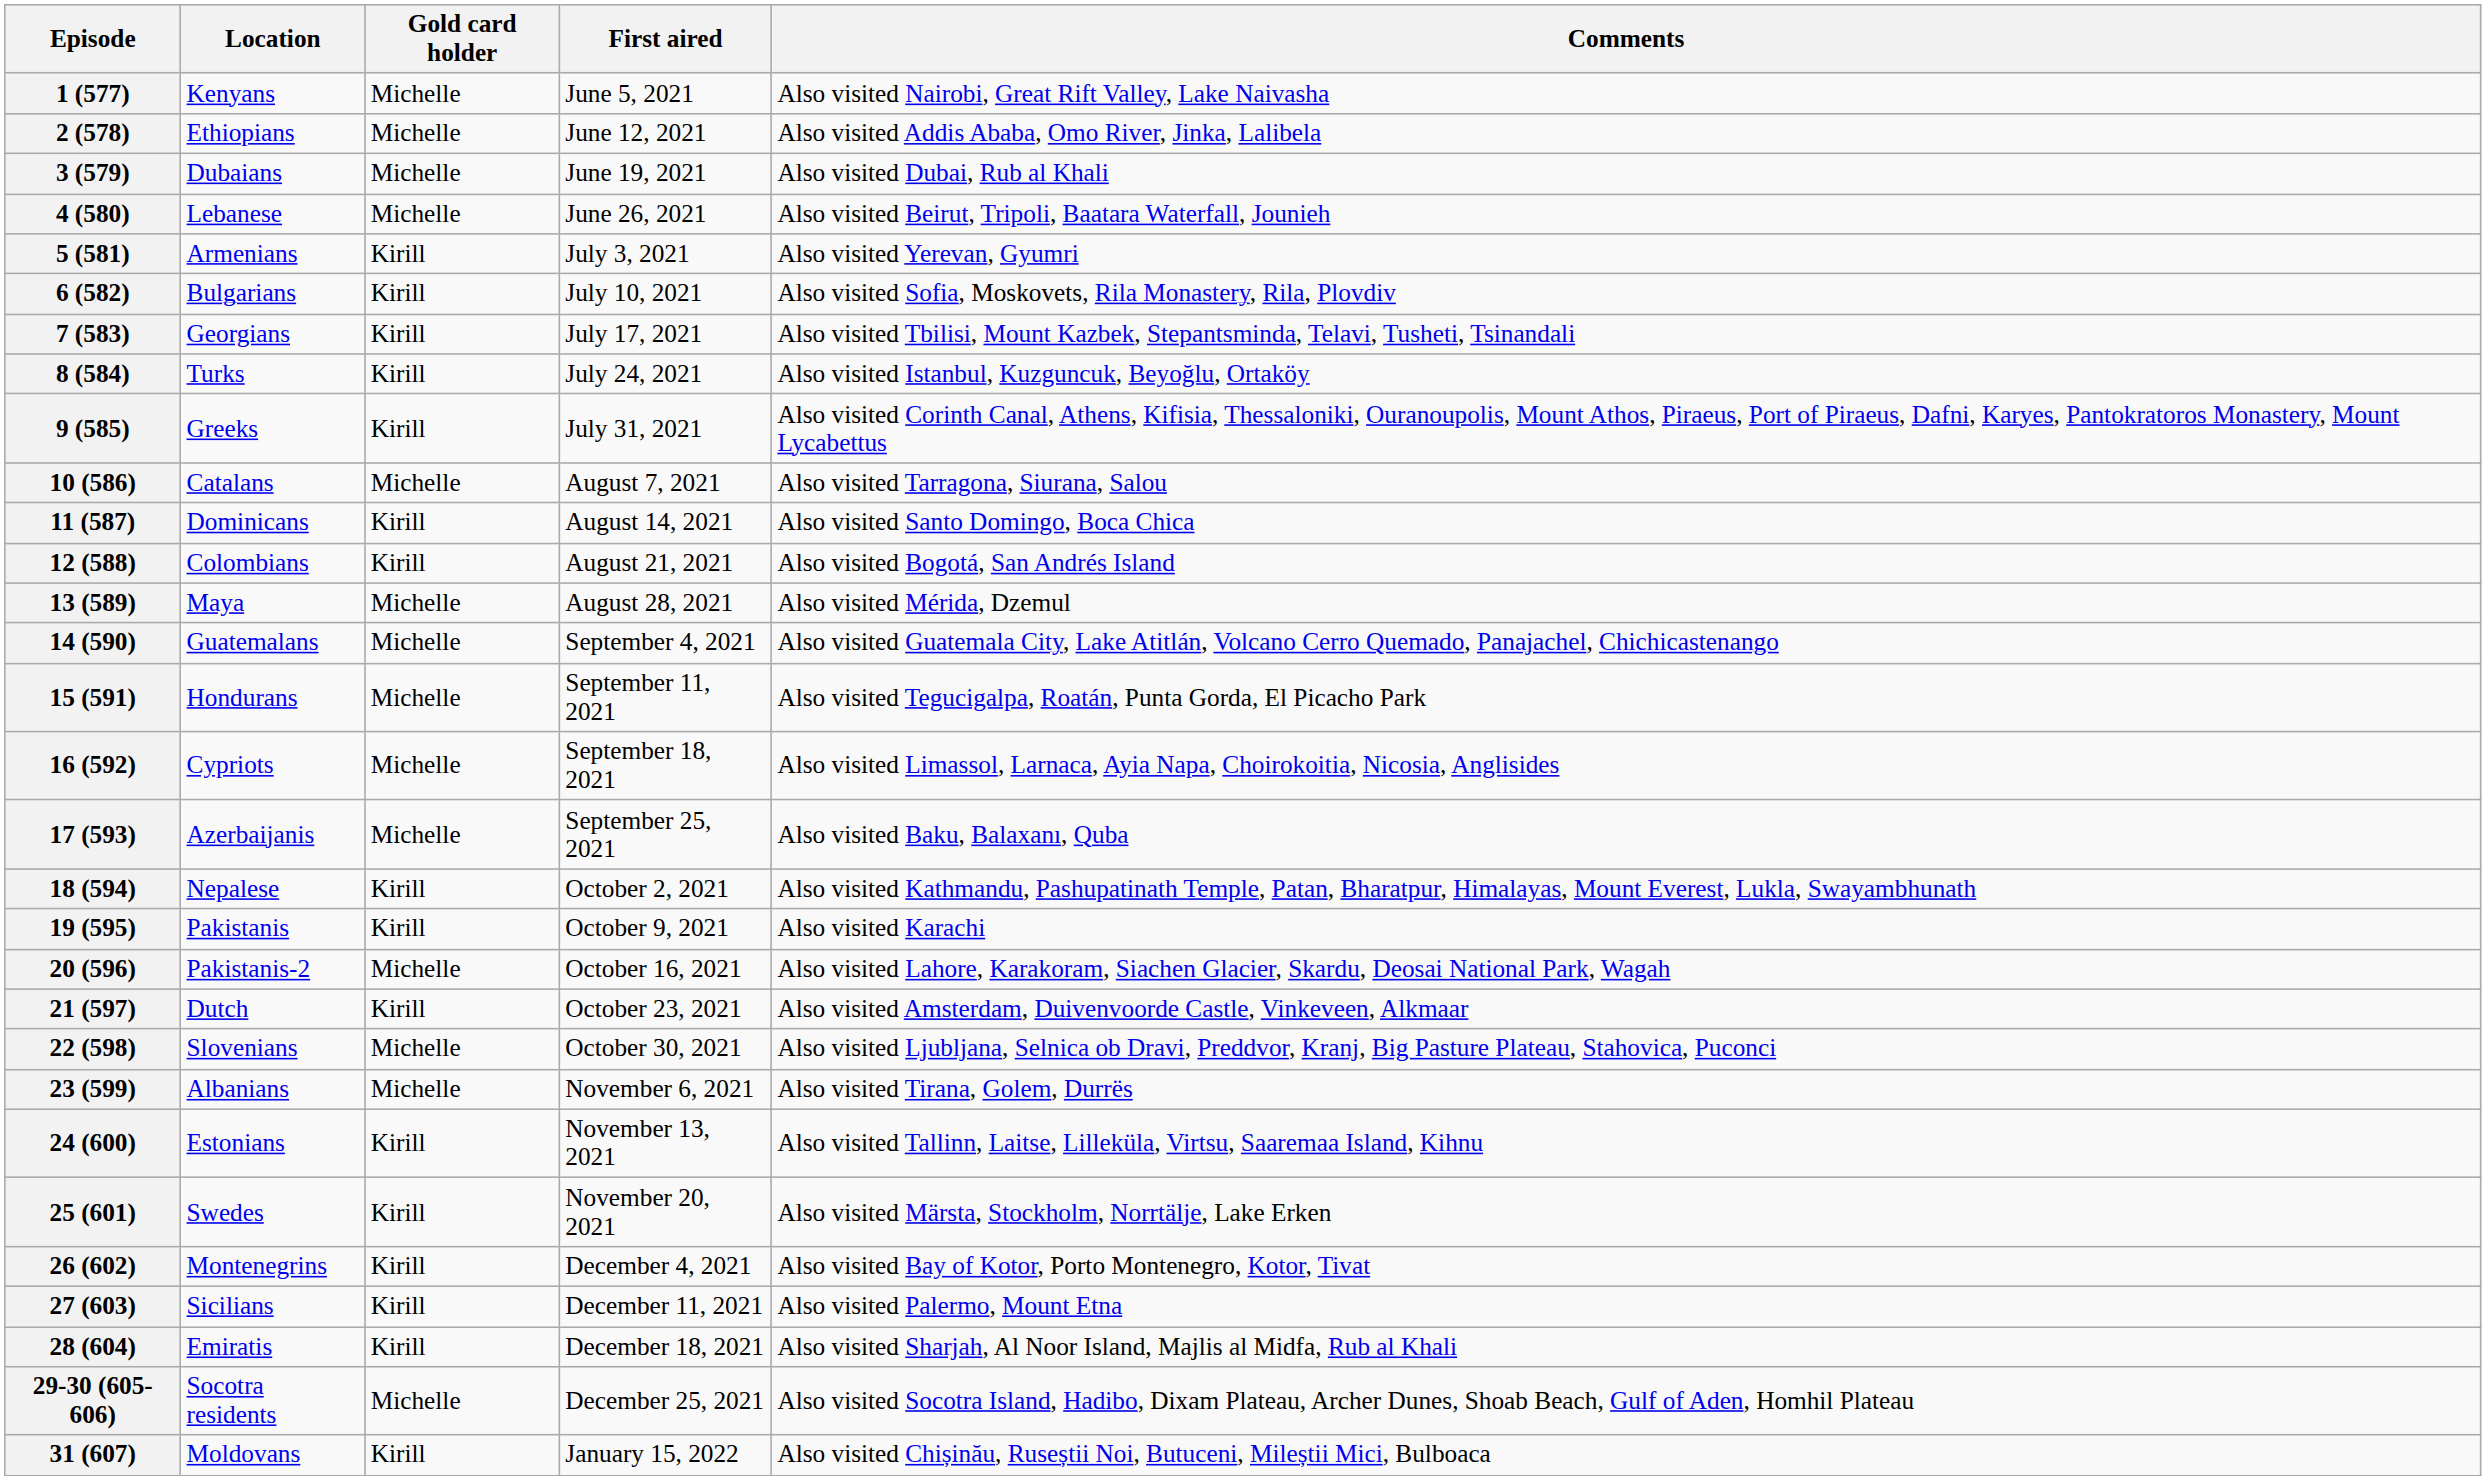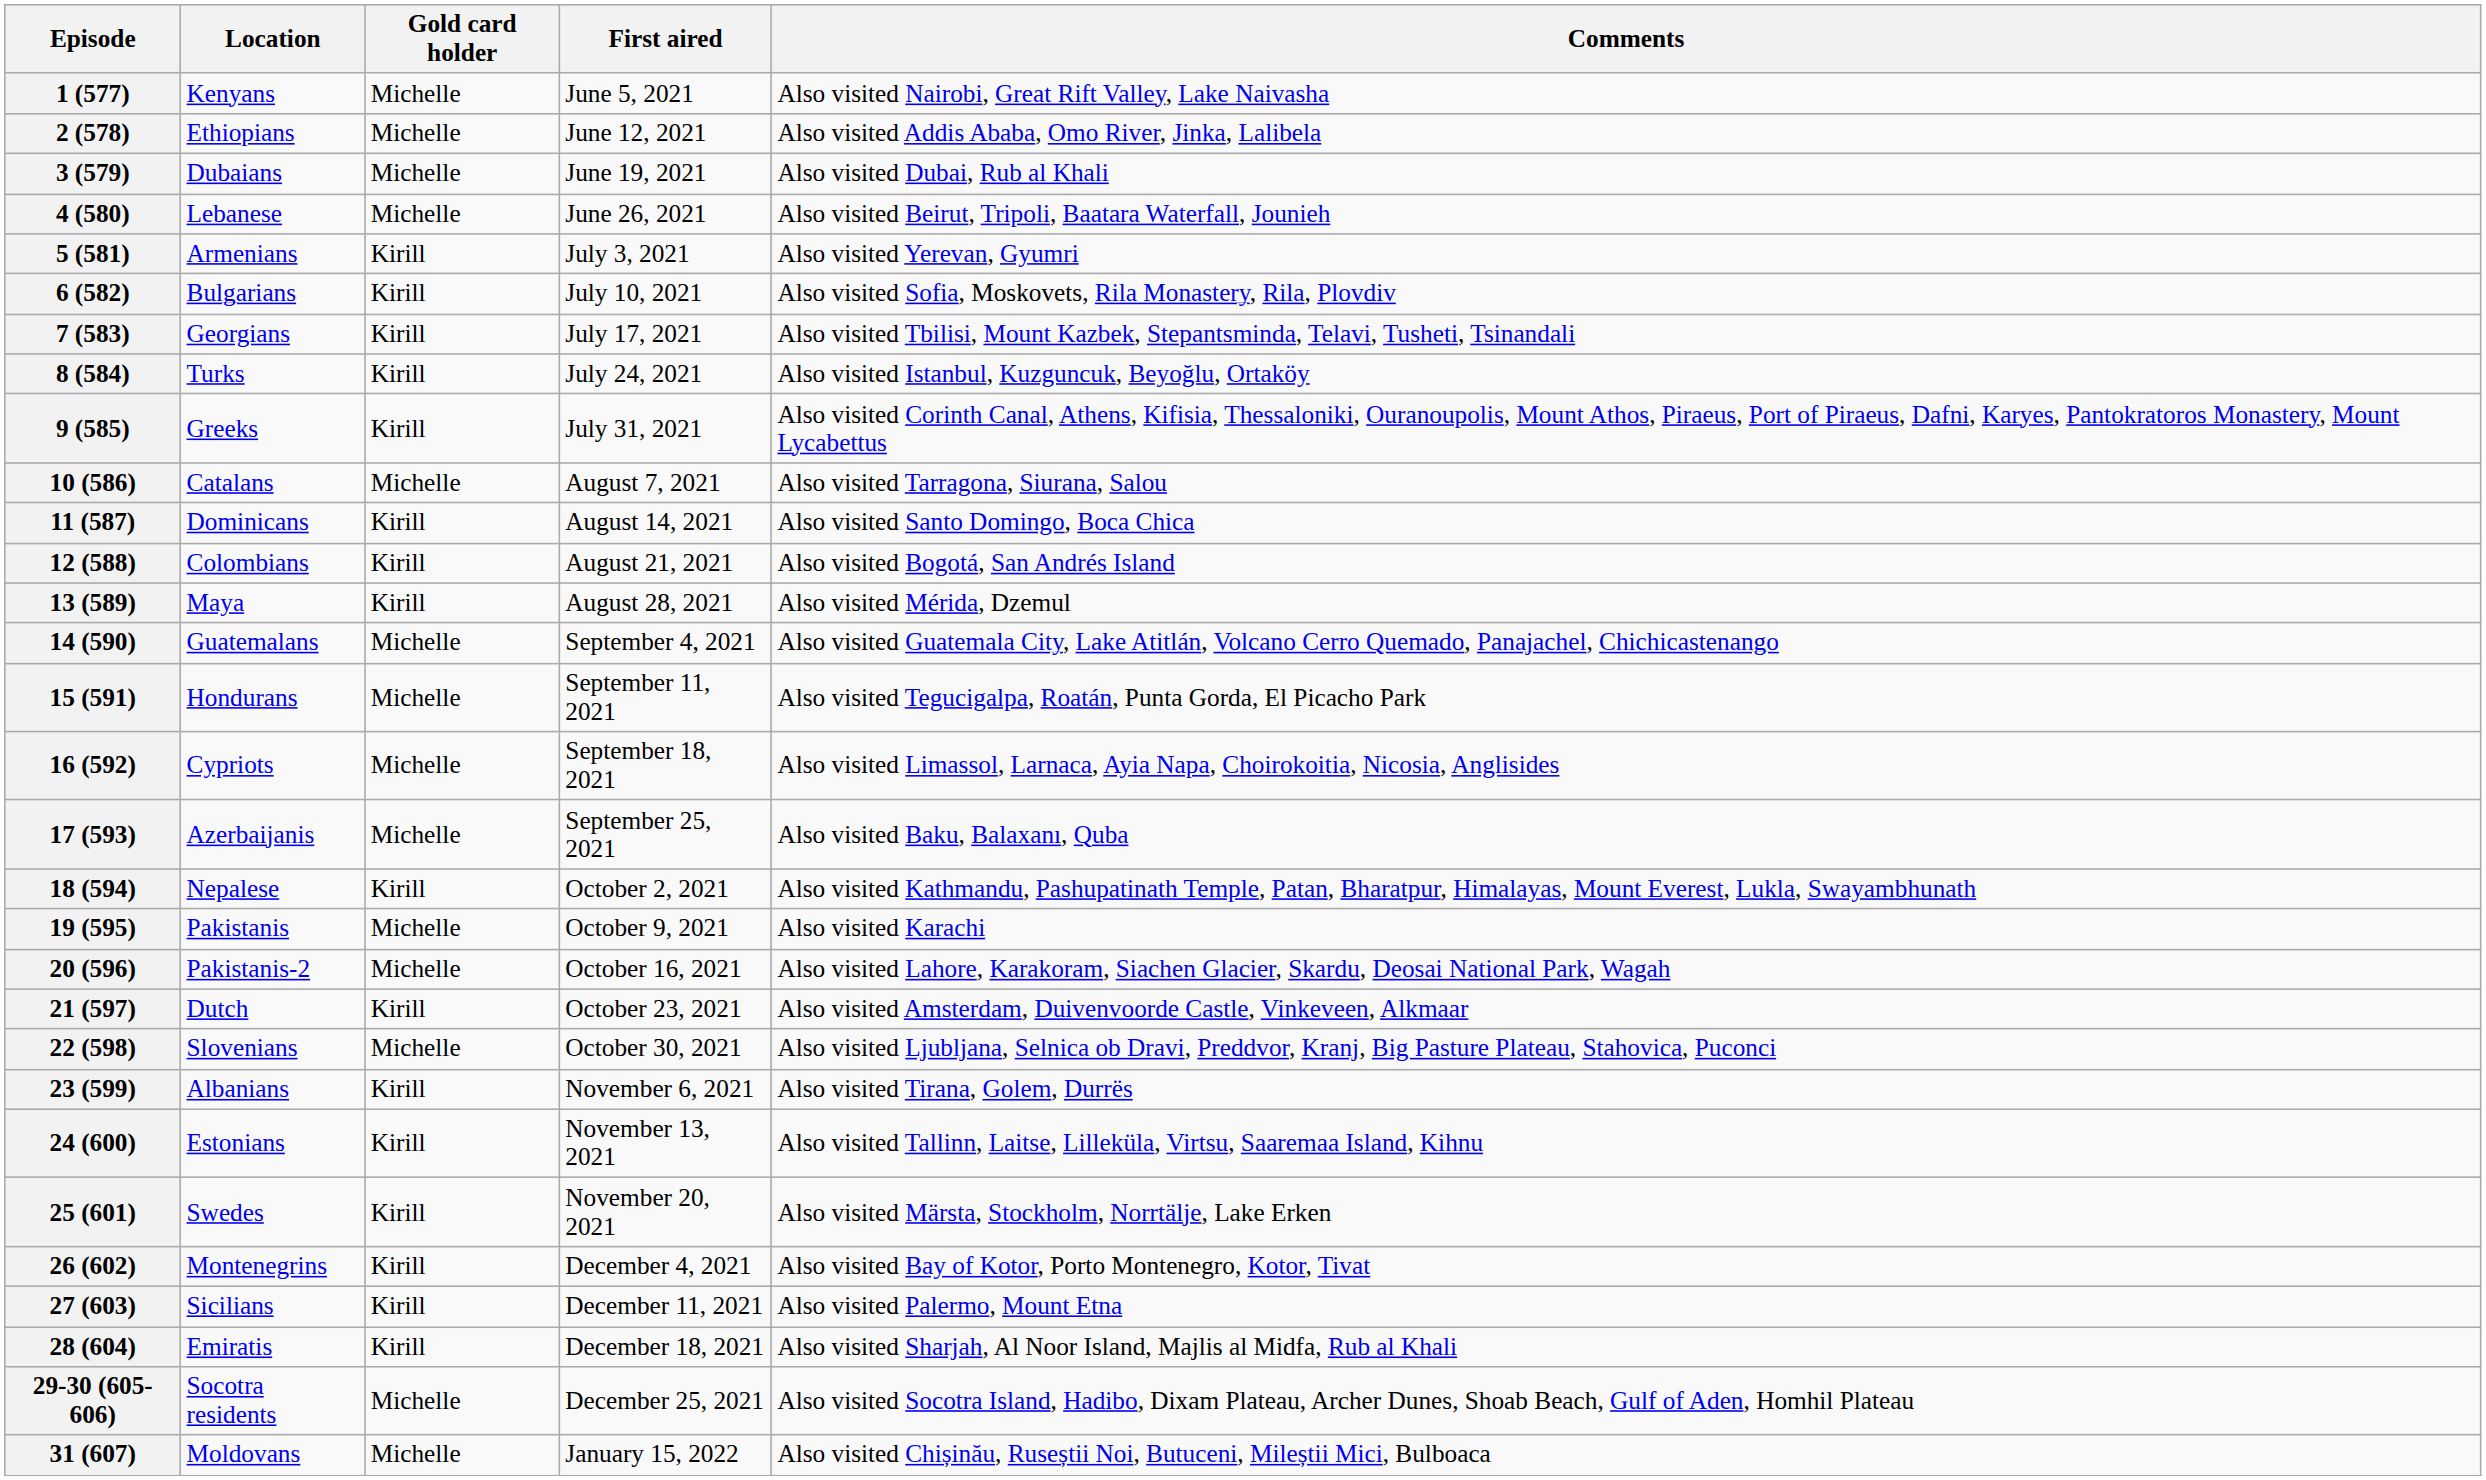 <table class="wikitable">
 <tr>
 <th>Episode</th>
 <th>Location</th>
 <th>Gold card holder</th>
 <th>First aired</th>
 <th>Comments</th>
 </tr>
 <tr>
 <th>1 (577)</th>
 <td> <a href='#'>Kenyans</a></td>
 <td>Michelle</td>
 <td>June 5, 2021</td>
 <td>Also visited <a href='#'>Nairobi</a>, <a href='#'>Great Rift Valley</a>, <a href='#'>Lake Naivasha</a></td>
 </tr>
 <tr>
 <th>2 (578)</th>
 <td> <a href='#'>Ethiopians</a></td>
 <td>Michelle</td>
 <td>June 12, 2021</td>
 <td>Also visited <a href='#'>Addis Ababa</a>, <a href='#'>Omo River</a>, <a href='#'>Jinka</a>, <a href='#'>Lalibela</a></td>
 </tr>
 <tr>
 <th>3 (579)</th>
 <td> <a href='#'>Dubaians</a></td>
 <td>Michelle</td>
 <td>June 19, 2021</td>
 <td>Also visited <a href='#'>Dubai</a>, <a href='#'>Rub al Khali</a></td>
 </tr>
 <tr>
 <th>4 (580)</th>
 <td> <a href='#'>Lebanese</a></td>
 <td>Michelle</td>
 <td>June 26, 2021</td>
 <td>Also visited <a href='#'>Beirut</a>, <a href='#'>Tripoli</a>, <a href='#'>Baatara Waterfall</a>, <a href='#'>Jounieh</a></td>
 </tr>
 <tr>
 <th>5 (581)</th>
 <td> <a href='#'>Armenians</a></td>
 <td>Kirill</td>
 <td>July 3, 2021</td>
 <td>Also visited <a href='#'>Yerevan</a>, <a href='#'>Gyumri</a></td>
 </tr>
 <tr>
 <th>6 (582)</th>
 <td> <a href='#'>Bulgarians</a></td>
 <td>Kirill</td>
 <td>July 10, 2021</td>
 <td>Also visited <a href='#'>Sofia</a>, Moskovets, <a href='#'>Rila Monastery</a>, <a href='#'>Rila</a>, <a href='#'>Plovdiv</a></td>
 </tr>
 <tr>
 <th>7 (583)</th>
 <td> <a href='#'>Georgians</a></td>
 <td>Kirill</td>
 <td>July 17, 2021</td>
 <td>Also visited <a href='#'>Tbilisi</a>, <a href='#'>Mount Kazbek</a>, <a href='#'>Stepantsminda</a>, <a href='#'>Telavi</a>, <a href='#'>Tusheti</a>, <a href='#'>Tsinandali</a></td>
 </tr>
 <tr>
 <th>8 (584)</th>
 <td> <a href='#'>Turks</a></td>
 <td>Kirill</td>
 <td>July 24, 2021</td>
 <td>Also visited <a href='#'>Istanbul</a>, <a href='#'>Kuzguncuk</a>, <a href='#'>Beyoğlu</a>, <a href='#'>Ortaköy</a></td>
 </tr>
 <tr>
 <th>9 (585)</th>
 <td> <a href='#'>Greeks</a></td>
 <td>Kirill</td>
 <td>July 31, 2021</td>
 <td>Also visited <a href='#'>Corinth Canal</a>, <a href='#'>Athens</a>, <a href='#'>Kifisia</a>, <a href='#'>Thessaloniki</a>, <a href='#'>Ouranoupolis</a>, <a href='#'>Mount Athos</a>, <a href='#'>Piraeus</a>, <a href='#'>Port of Piraeus</a>, <a href='#'>Dafni</a>, <a href='#'>Karyes</a>, <a href='#'>Pantokratoros Monastery</a>, <a href='#'>Mount Lycabettus</a></td>
 </tr>
 <tr>
 <th>10 (586)</th>
 <td> <a href='#'>Catalans</a></td>
 <td>Michelle</td>
 <td>August 7, 2021</td>
 <td>Also visited <a href='#'>Tarragona</a>, <a href='#'>Siurana</a>, <a href='#'>Salou</a></td>
 </tr>
 <tr>
 <th>11 (587)</th>
 <td> <a href='#'>Dominicans</a></td>
 <td>Kirill</td>
 <td>August 14, 2021</td>
 <td>Also visited <a href='#'>Santo Domingo</a>, <a href='#'>Boca Chica</a></td>
 </tr>
 <tr>
 <th>12 (588)</th>
 <td> <a href='#'>Colombians</a></td>
 <td>Kirill</td>
 <td>August 21, 2021</td>
 <td>Also visited <a href='#'>Bogotá</a>, <a href='#'>San Andrés Island</a></td>
 </tr>
 <tr>
 <th>13 (589)</th>
 <td> <a href='#'>Maya</a></td>
-<td>Michelle</td>
+<td>Kirill</td>
 <td>August 28, 2021</td>
 <td>Also visited <a href='#'>Mérida</a>, Dzemul</td>
 </tr>
 <tr>
 <th>14 (590)</th>
 <td> <a href='#'>Guatemalans</a></td>
 <td>Michelle</td>
 <td>September 4, 2021</td>
 <td>Also visited <a href='#'>Guatemala City</a>, <a href='#'>Lake Atitlán</a>, <a href='#'>Volcano Cerro Quemado</a>, <a href='#'>Panajachel</a>, <a href='#'>Chichicastenango</a></td>
 </tr>
 <tr>
 <th>15 (591)</th>
 <td> <a href='#'>Hondurans</a></td>
 <td>Michelle</td>
 <td>September 11, 2021</td>
 <td>Also visited <a href='#'>Tegucigalpa</a>, <a href='#'>Roatán</a>, Punta Gorda, El Picacho Park</td>
 </tr>
 <tr>
 <th>16 (592)</th>
 <td> <a href='#'>Cypriots</a></td>
 <td>Michelle</td>
 <td>September 18, 2021</td>
 <td>Also visited <a href='#'>Limassol</a>, <a href='#'>Larnaca</a>, <a href='#'>Ayia Napa</a>, <a href='#'>Choirokoitia</a>, <a href='#'>Nicosia</a>, <a href='#'>Anglisides</a></td>
 </tr>
 <tr>
 <th>17 (593)</th>
 <td> <a href='#'>Azerbaijanis</a></td>
 <td>Michelle</td>
 <td>September 25, 2021</td>
 <td>Also visited <a href='#'>Baku</a>, <a href='#'>Balaxanı</a>, <a href='#'>Quba</a></td>
 </tr>
 <tr>
 <th>18 (594)</th>
 <td> <a href='#'>Nepalese</a></td>
 <td>Kirill</td>
 <td>October 2, 2021</td>
 <td>Also visited <a href='#'>Kathmandu</a>, <a href='#'>Pashupatinath Temple</a>, <a href='#'>Patan</a>, <a href='#'>Bharatpur</a>, <a href='#'>Himalayas</a>, <a href='#'>Mount Everest</a>, <a href='#'>Lukla</a>, <a href='#'>Swayambhunath</a></td>
 </tr>
 <tr>
 <th>19 (595)</th>
 <td> <a href='#'>Pakistanis</a></td>
-<td>Kirill</td>
+<td>Michelle</td>
 <td>October 9, 2021</td>
 <td>Also visited <a href='#'>Karachi</a></td>
 </tr>
 <tr>
 <th>20 (596)</th>
 <td> <a href='#'>Pakistanis-2</a></td>
 <td>Michelle</td>
 <td>October 16, 2021</td>
 <td>Also visited <a href='#'>Lahore</a>, <a href='#'>Karakoram</a>, <a href='#'>Siachen Glacier</a>, <a href='#'>Skardu</a>, <a href='#'>Deosai National Park</a>, <a href='#'>Wagah</a></td>
 </tr>
 <tr>
 <th>21 (597)</th>
 <td> <a href='#'>Dutch</a></td>
 <td>Kirill</td>
 <td>October 23, 2021</td>
 <td>Also visited <a href='#'>Amsterdam</a>, <a href='#'>Duivenvoorde Castle</a>, <a href='#'>Vinkeveen</a>, <a href='#'>Alkmaar</a></td>
 </tr>
 <tr>
 <th>22 (598)</th>
 <td> <a href='#'>Slovenians</a></td>
 <td>Michelle</td>
 <td>October 30, 2021</td>
 <td>Also visited <a href='#'>Ljubljana</a>, <a href='#'>Selnica ob Dravi</a>, <a href='#'>Preddvor</a>, <a href='#'>Kranj</a>, <a href='#'>Big Pasture Plateau</a>, <a href='#'>Stahovica</a>, <a href='#'>Puconci</a></td>
 </tr>
 <tr>
 <th>23 (599)</th>
 <td> <a href='#'>Albanians</a></td>
-<td>Michelle</td>
+<td>Kirill</td>
 <td>November 6, 2021</td>
 <td>Also visited <a href='#'>Tirana</a>, <a href='#'>Golem</a>, <a href='#'>Durrës</a></td>
 </tr>
 <tr>
 <th>24 (600)</th>
 <td> <a href='#'>Estonians</a></td>
 <td>Kirill</td>
 <td>November 13, 2021</td>
 <td>Also visited <a href='#'>Tallinn</a>, <a href='#'>Laitse</a>, <a href='#'>Lilleküla</a>, <a href='#'>Virtsu</a>, <a href='#'>Saaremaa Island</a>, <a href='#'>Kihnu</a></td>
 </tr>
 <tr>
 <th>25 (601)</th>
 <td> <a href='#'>Swedes</a></td>
 <td>Kirill</td>
 <td>November 20, 2021</td>
 <td>Also visited <a href='#'>Märsta</a>, <a href='#'>Stockholm</a>, <a href='#'>Norrtälje</a>, Lake Erken</td>
 </tr>
 <tr>
 <th>26 (602)</th>
 <td> <a href='#'>Montenegrins</a></td>
 <td>Kirill</td>
 <td>December 4, 2021</td>
 <td>Also visited <a href='#'>Bay of Kotor</a>, Porto Montenegro, <a href='#'>Kotor</a>, <a href='#'>Tivat</a></td>
 </tr>
 <tr>
 <th>27 (603)</th>
 <td> <a href='#'>Sicilians</a></td>
 <td>Kirill</td>
 <td>December 11, 2021</td>
 <td>Also visited <a href='#'>Palermo</a>, <a href='#'>Mount Etna</a></td>
 </tr>
 <tr>
 <th>28 (604)</th>
 <td> <a href='#'>Emiratis</a></td>
 <td>Kirill</td>
 <td>December 18, 2021</td>
 <td>Also visited <a href='#'>Sharjah</a>, Al Noor Island, Majlis al Midfa, <a href='#'>Rub al Khali</a></td>
 </tr>
 <tr>
 <th>29-30 (605-606)</th>
 <td> <a href='#'>Socotra residents</a></td>
 <td>Michelle</td>
 <td>December 25, 2021</td>
 <td>Also visited <a href='#'>Socotra Island</a>, <a href='#'>Hadibo</a>, Dixam Plateau, Archer Dunes, Shoab Beach, <a href='#'>Gulf of Aden</a>, Homhil Plateau</td>
 </tr>
 <tr>
 <th>31 (607)</th>
 <td> <a href='#'>Moldovans</a></td>
-<td>Kirill</td>
+<td>Michelle</td>
 <td>January 15, 2022</td>
 <td>Also visited <a href='#'>Chișinău</a>, <a href='#'>Ruseștii Noi</a>, <a href='#'>Butuceni</a>, <a href='#'>Mileștii Mici</a>, Bulboaca</td>
 </tr>
 <tr>
 </tr>
 </table>
